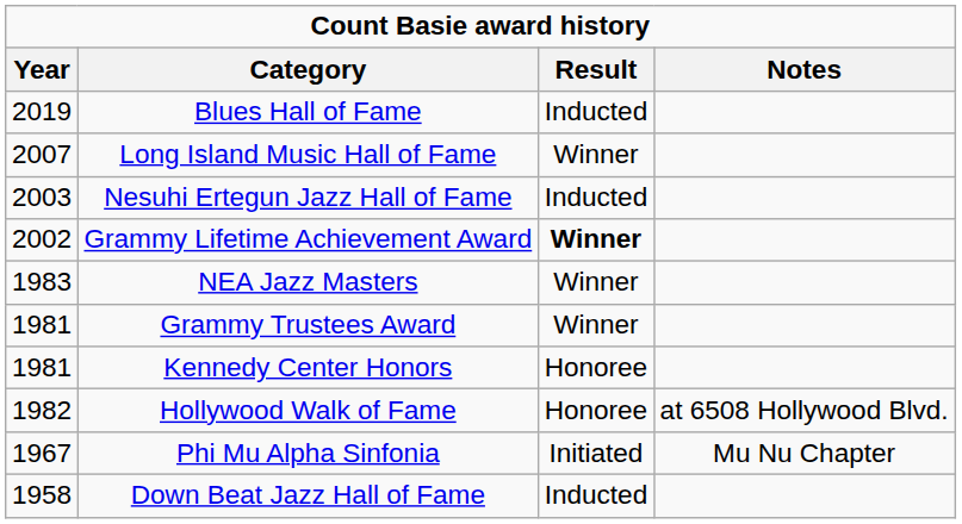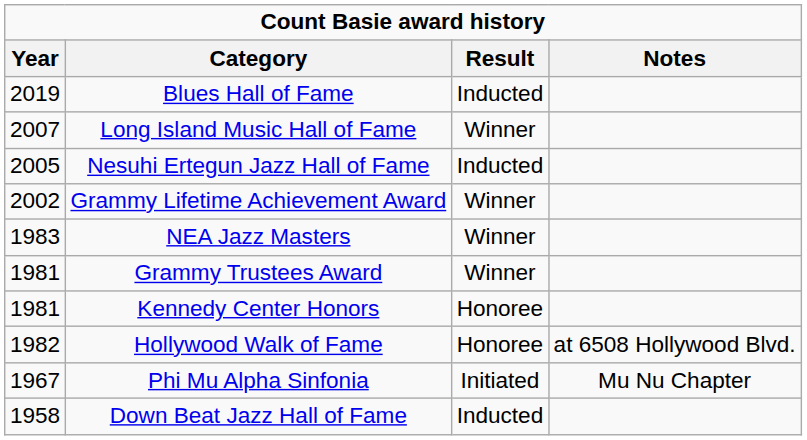 <table class=wikitable>
 <tr>
 <td colspan="5" style="text-align:center;"><strong>Count Basie award history</strong></td>
 </tr>
 <tr>
 <th>Year</th>
 <th>Category</th>
 <th>Result</th>
 <th>Notes</th>
 </tr>
 <tr align=center>
 <td>2019</td>
 <td><a href='#'>Blues Hall of Fame</a></td>
 <td>Inducted</td>
 <td></td>
 </tr>
 <tr align=center>
 <td>2007</td>
 <td><a href='#'>Long Island Music Hall of Fame</a></td>
 <td>Winner</td>
 <td></td>
 </tr>
 <tr align=center>
-<td>2003</td>
+<td>2005</td>
 <td><a href='#'>Nesuhi Ertegun Jazz Hall of Fame</a></td>
 <td>Inducted</td>
 <td></td>
 </tr>
 <tr align=center>
 <td>2002</td>
 <td><a href='#'>Grammy Lifetime Achievement Award</a></td>
-<td><strong>Winner</strong></td>
+<td>Winner</td>
 <td></td>
 </tr>
 <tr align=center>
 <td>1983</td>
 <td><a href='#'>NEA Jazz Masters</a></td>
 <td>Winner</td>
 <td></td>
 </tr>
 <tr align=center>
 <td>1981</td>
 <td><a href='#'>Grammy Trustees Award</a></td>
 <td>Winner</td>
 <td></td>
 </tr>
 <tr align=center>
 <td>1981</td>
 <td><a href='#'>Kennedy Center Honors</a></td>
 <td>Honoree</td>
 <td></td>
 </tr>
 <tr align=center>
 <td>1982</td>
 <td><a href='#'>Hollywood Walk of Fame</a></td>
 <td>Honoree</td>
 <td>at 6508 Hollywood Blvd.</td>
 </tr>
 <tr align=center>
 <td>1967</td>
 <td><a href='#'>Phi Mu Alpha Sinfonia</a></td>
 <td>Initiated</td>
 <td>Mu Nu Chapter</td>
 </tr>
 <tr align=center>
 <td>1958</td>
 <td><a href='#'>Down Beat Jazz Hall of Fame</a></td>
 <td>Inducted</td>
 <td></td>
 </tr>
 </table>
